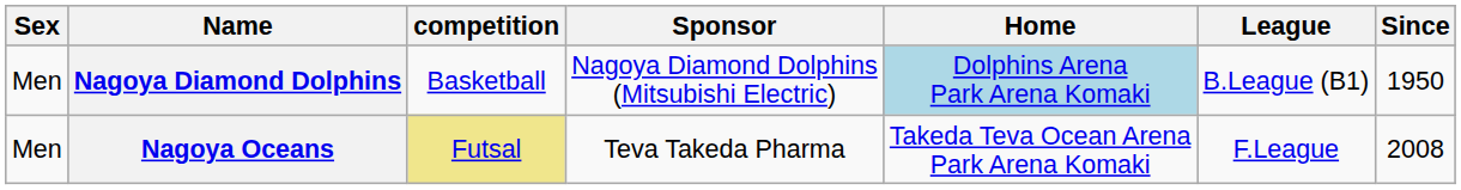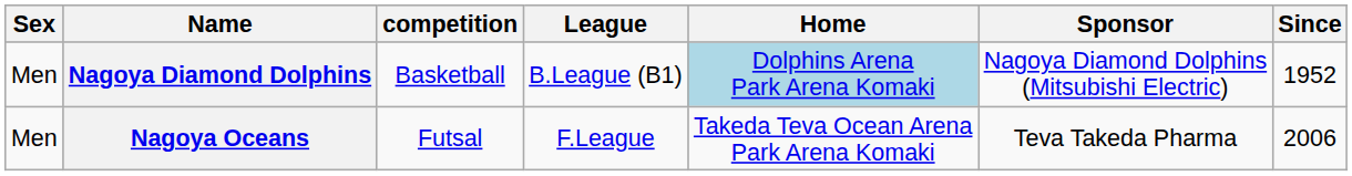 <table class="sortable wikitable" style="text-align:center;font-size:85%;">
 <tr>
 <th>Sex</th>
 <th>Name</th>
 <th>competition</th>
+<th>League</th>
+<th>Home</th>
 <th>Sponsor</th>
-<th>Home</th>
-<th>League</th>
 <th>Since</th>
 </tr>
 <tr>
 <td>Men</td>
 <th><a href='#'>Nagoya Diamond Dolphins</a></th>
 <td><a href='#'>Basketball</a></td>
+<td><a href='#'>B.League</a> (B1)</td>
+<td style="background: lightblue;"><a href='#'>Dolphins Arena</a><br><a href='#'>Park Arena Komaki</a></td>
 <td><a href='#'>Nagoya Diamond Dolphins</a><br> (<a href='#'>Mitsubishi Electric</a>)</td>
-<td style="background: lightblue;"><a href='#'>Dolphins Arena</a><br><a href='#'>Park Arena Komaki</a></td>
-<td><a href='#'>B.League</a> (B1)</td>
-<td>1950</td>
+<td>1952</td>
 </tr>
 <tr>
 <td>Men</td>
 <th><a href='#'>Nagoya Oceans</a></th>
-<td style="background: khaki;"><a href='#'>Futsal</a></td>
+<td><a href='#'>Futsal</a></td>
+<td><a href='#'>F.League</a></td>
+<td><a href='#'>Takeda Teva Ocean Arena</a><br><a href='#'>Park Arena Komaki</a></td>
 <td>Teva Takeda Pharma</td>
-<td><a href='#'>Takeda Teva Ocean Arena</a><br><a href='#'>Park Arena Komaki</a></td>
-<td><a href='#'>F.League</a></td>
-<td>2008</td>
+<td>2006</td>
 </tr>
 </table>
